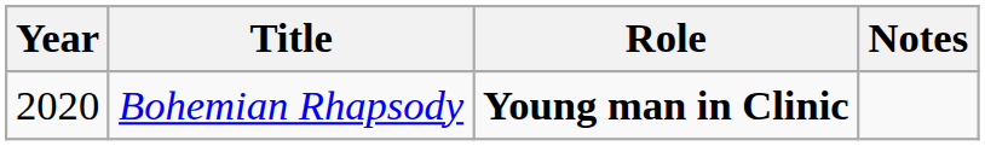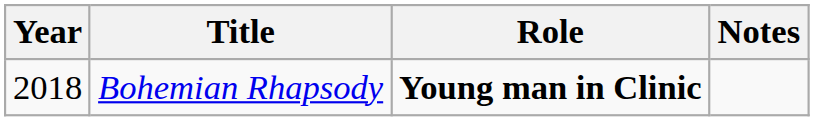 <table class="wikitable sortable">
 <tr>
 <th>Year</th>
 <th>Title</th>
 <th>Role</th>
 <th class="unsortable">Notes</th>
 </tr>
 <tr>
-<td>2020</td>
+<td>2018</td>
 <td><em><a href='#'>Bohemian Rhapsody</a></em></td>
 <td><strong>Young man in Clinic</strong></td>
 <td></td>
 </tr>
 </table>
